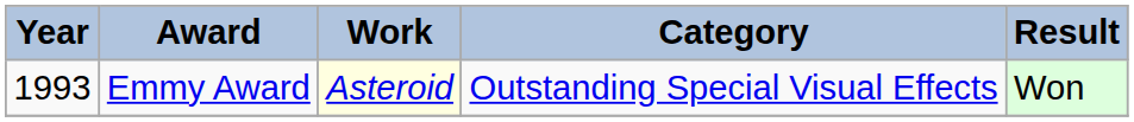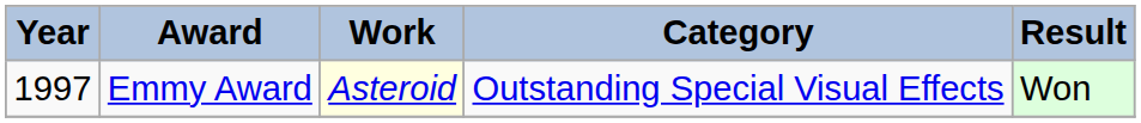 <table class="wikitable">
 <tr>
 <th style="background:#B0C4DE;">Year</th>
 <th style="background:#B0C4DE;">Award</th>
 <th style="background:#B0C4DE;">Work</th>
 <th style="background:#B0C4DE;">Category</th>
 <th style="background:#B0C4DE;">Result</th>
 </tr>
 <tr>
-<td>1993</td>
+<td>1997</td>
 <td><a href='#'>Emmy Award</a></td>
 <td style="background: lightyellow;"><em><a href='#'>Asteroid</a></em></td>
 <td><a href='#'>Outstanding Special Visual Effects</a></td>
 <td bgcolor="#ddffdd">Won</td>
 </tr>
 <tr>
 </tr>
 </table>
